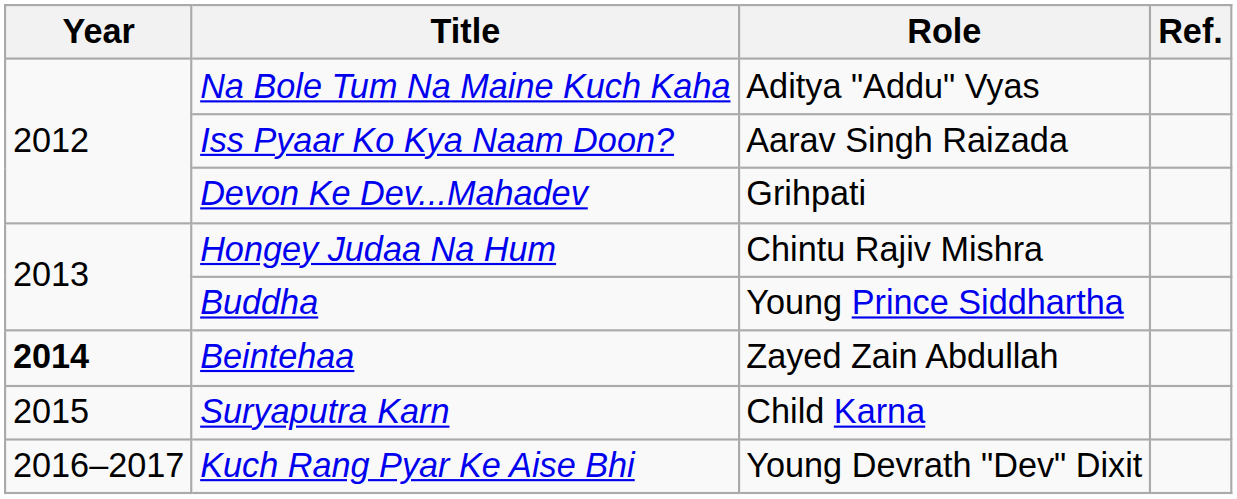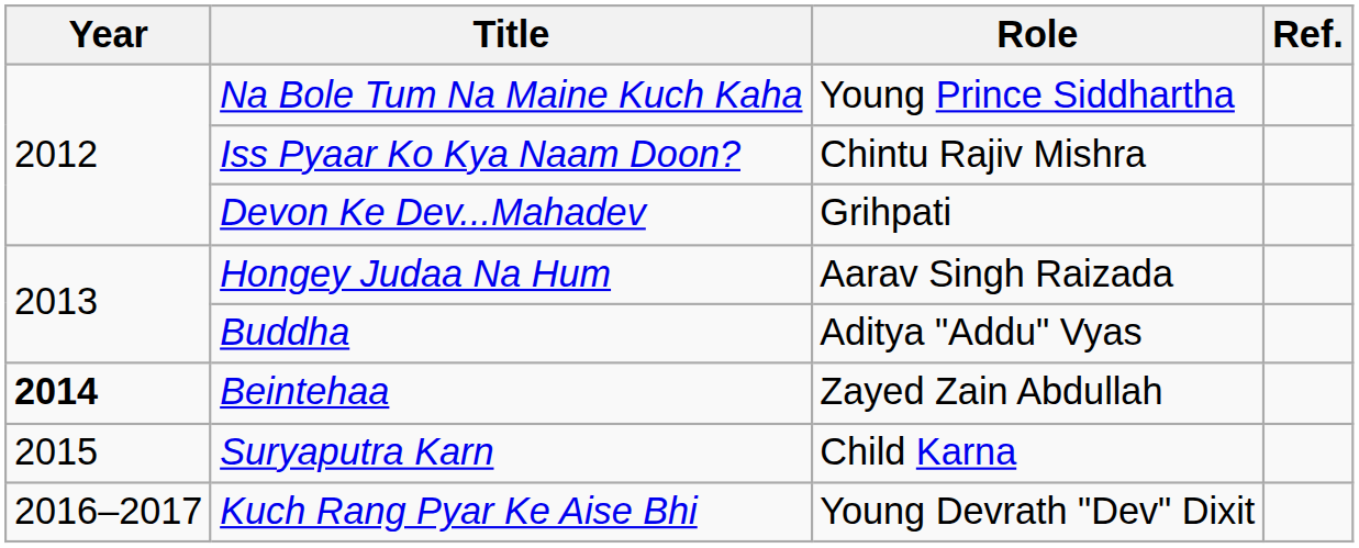 <table class="wikitable sortable plainrowheaders">
 <tr>
 <th scope="col">Year</th>
 <th scope="col">Title</th>
 <th scope="col">Role</th>
 <th class="unsortable" scope="col">Ref.</th>
 </tr>
 <tr>
 <td rowspan="3">2012</td>
 <td scope="row"><em><a href='#'>Na Bole Tum Na Maine Kuch Kaha</a></em></td>
-<td>Aditya "Addu" Vyas</td>
+<td>Young <a href='#'>Prince Siddhartha</a></td>
 <td></td>
 </tr>
 <tr>
 <td scope="row"><em><a href='#'>Iss Pyaar Ko Kya Naam Doon?</a></em></td>
-<td>Aarav Singh Raizada</td>
+<td>Chintu Rajiv Mishra</td>
 <td></td>
 </tr>
 <tr>
 <td scope="row"><em><a href='#'>Devon Ke Dev...Mahadev</a></em></td>
 <td>Grihpati</td>
 <td></td>
 </tr>
 <tr>
 <td rowspan="2">2013</td>
 <td scope="row"><em><a href='#'>Hongey Judaa Na Hum</a></em></td>
-<td>Chintu Rajiv Mishra</td>
+<td>Aarav Singh Raizada</td>
 <td></td>
 </tr>
 <tr>
 <td scope="row"><em><a href='#'>Buddha</a></em></td>
-<td>Young <a href='#'>Prince Siddhartha</a></td>
+<td>Aditya "Addu" Vyas</td>
 <td></td>
 </tr>
 <tr>
 <td><strong>2014</strong></td>
 <td scope="row"><em><a href='#'>Beintehaa</a></em></td>
 <td>Zayed Zain Abdullah</td>
 <td></td>
 </tr>
 <tr>
 <td>2015</td>
 <td scope="row"><em><a href='#'>Suryaputra Karn</a></em></td>
 <td>Child <a href='#'>Karna</a></td>
 <td></td>
 </tr>
 <tr>
 <td>2016–2017</td>
 <td scope="row"><em><a href='#'>Kuch Rang Pyar Ke Aise Bhi</a></em></td>
 <td>Young Devrath "Dev" Dixit</td>
 <td></td>
 </tr>
 </table>
